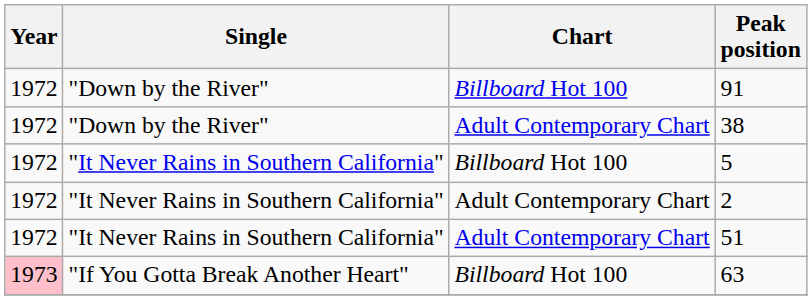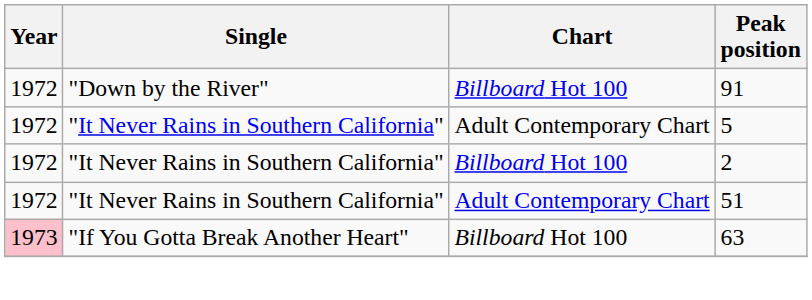 <table class="wikitable">
 <tr>
 <th align="left">Year</th>
 <th align="left">Single</th>
 <th align="left">Chart</th>
 <th align="left">Peak<br>position</th>
 </tr>
 <tr>
 <td align="left">1972</td>
 <td align="left">"Down by the River"</td>
 <td align="left"><a href='#'><em>Billboard</em> Hot 100</a></td>
 <td align="left">91</td>
 </tr>
 <tr>
 <td align="left">1972</td>
-<td align="left">"Down by the River"</td>
-<td align="left"><a href='#'>Adult Contemporary Chart</a></td>
-<td align="left">38</td>
-</tr>
-<tr>
-<td align="left">1972</td>
 <td align="left">"<a href='#'>It Never Rains in Southern California</a>"</td>
-<td align="left"><em>Billboard</em> Hot 100</td>
+<td align="left">Adult Contemporary Chart</td>
 <td align="left">5</td>
 </tr>
 <tr>
 <td align="left">1972</td>
 <td align="left">"It Never Rains in Southern California"</td>
-<td align="left">Adult Contemporary Chart</td>
+<td align="left"><a href='#'><em>Billboard</em> Hot 100</a></td>
 <td align="left">2</td>
 </tr>
 <tr>
 <td align="left">1972</td>
 <td align="left">"It Never Rains in Southern California"</td>
 <td align="left"><a href='#'>Adult Contemporary Chart</a></td>
 <td align="left">51</td>
 </tr>
 <tr>
 <td align="left" style="background: pink;">1973</td>
 <td align="left">"If You Gotta Break Another Heart"</td>
 <td align="left"><em>Billboard</em> Hot 100</td>
 <td align="left">63</td>
 </tr>
 <tr>
 </tr>
 </table>
